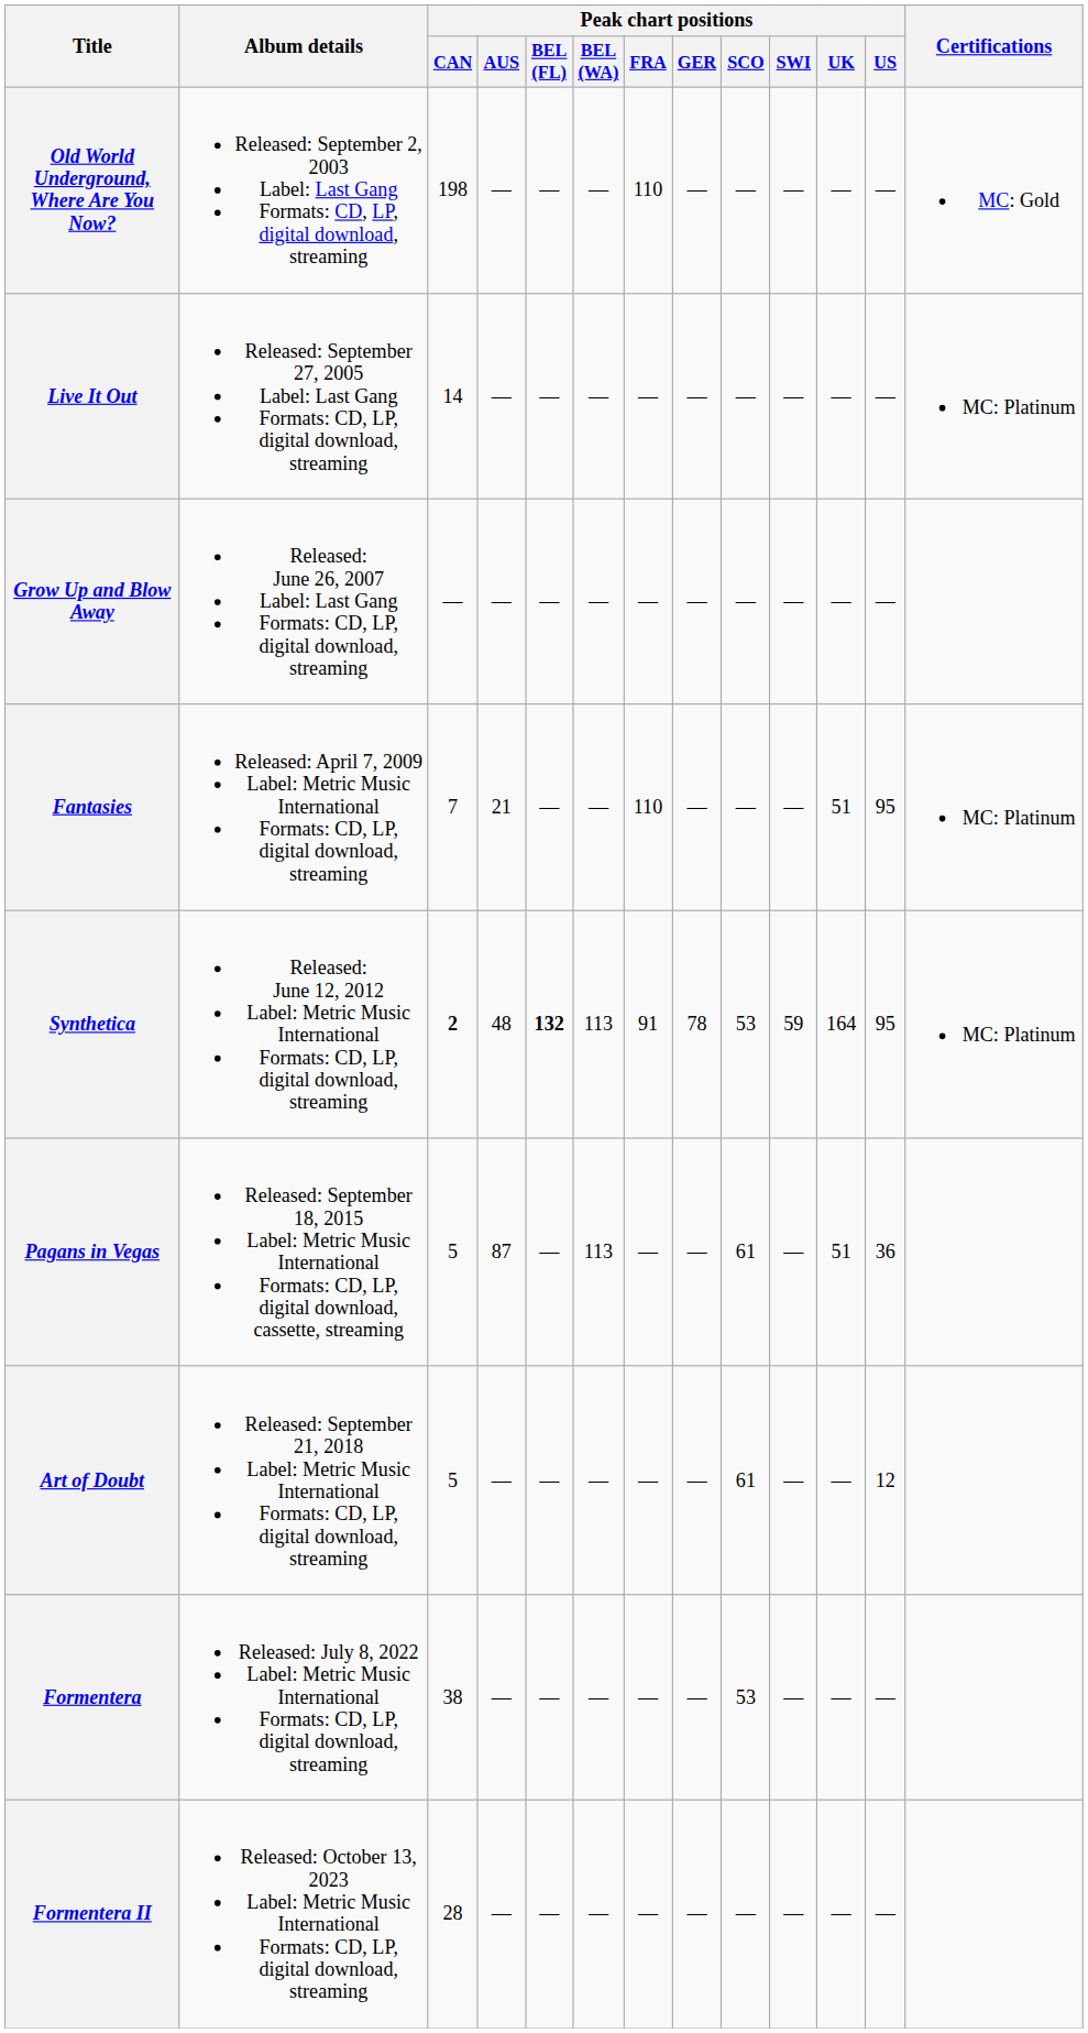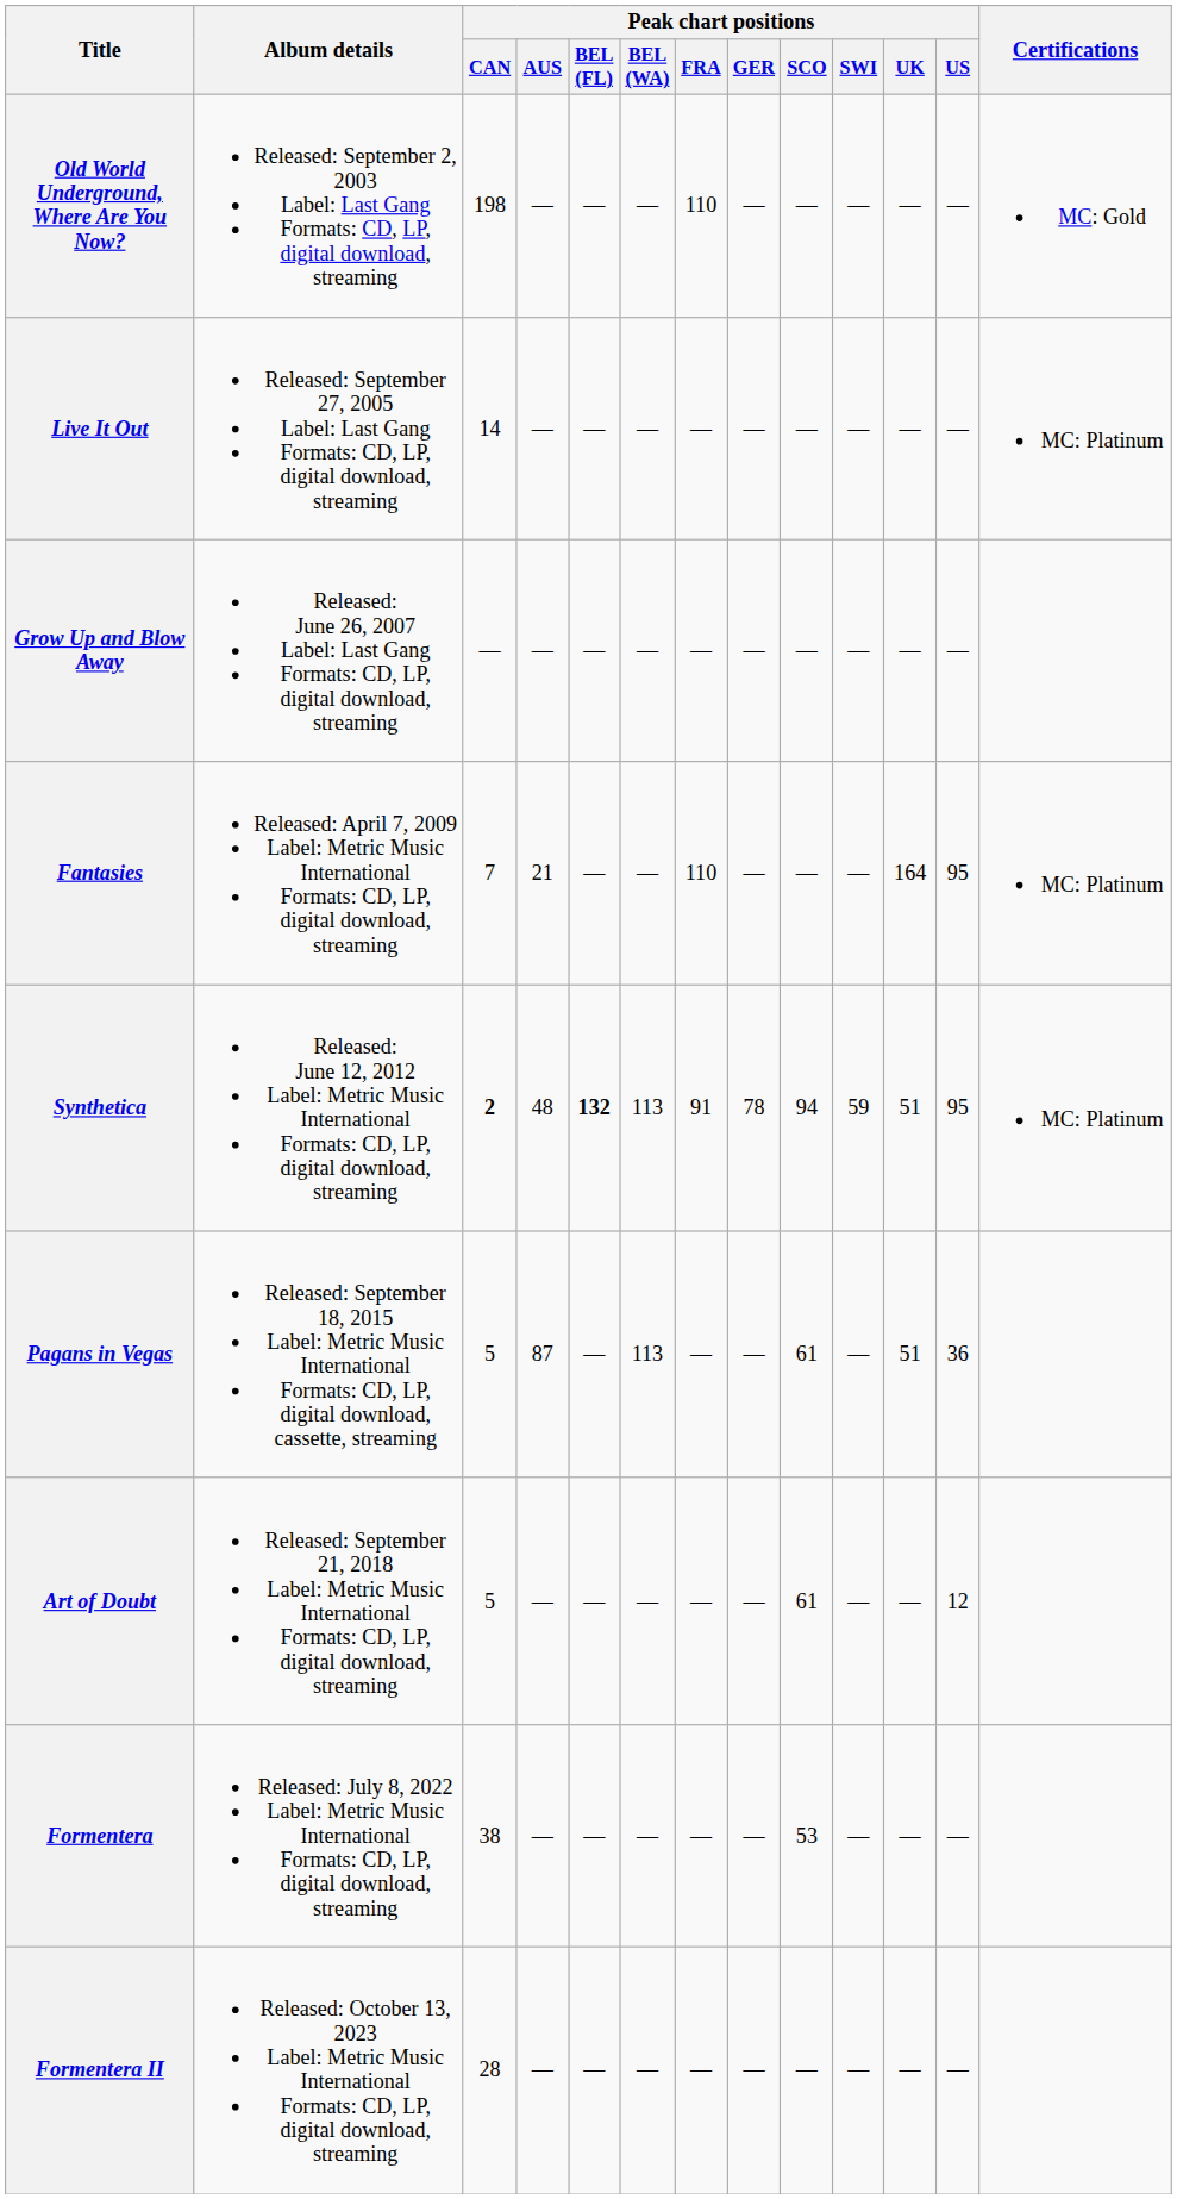 <table class="wikitable plainrowheaders" style="text-align:center;">
 <tr>
 <th scope="col" rowspan="2" style="width:12em;">Title</th>
 <th scope="col" rowspan="2" style="width:18em;">Album details</th>
 <th scope="col" colspan="10">Peak chart positions</th>
 <th scope="col" rowspan="2" style="width:12em;"><a href='#'>Certifications</a></th>
 </tr>
 <tr>
 <th scope="col" style="width:2.5em;font-size:90%;"><a href='#'>CAN</a><br></th>
 <th scope="col" style="width:2.5em;font-size:90%;"><a href='#'>AUS</a><br></th>
 <th scope="col" style="width:2.5em;font-size:90%;"><a href='#'>BEL<br>(FL)</a><br></th>
 <th scope="col" style="width:2.5em;font-size:90%;"><a href='#'>BEL<br>(WA)</a><br></th>
 <th scope="col" style="width:2.5em;font-size:90%;"><a href='#'>FRA</a><br></th>
 <th scope="col" style="width:2.5em;font-size:90%;"><a href='#'>GER</a><br></th>
 <th scope="col" style="width:2.5em;font-size:90%;"><a href='#'>SCO</a><br></th>
 <th scope="col" style="width:2.5em;font-size:90%;"><a href='#'>SWI</a><br></th>
 <th scope="col" style="width:3em;font-size:90%;"><a href='#'>UK</a><br></th>
 <th scope="col" style="width:2.5em;font-size:90%;"><a href='#'>US</a><br></th>
 </tr>
 <tr>
 <th scope="row"><em><a href='#'>Old World Underground, Where Are You Now?</a></em></th>
 <td><br><ul><li>Released: September 2, 2003 </li><li>Label: <a href='#'>Last Gang</a></li><li>Formats: <a href='#'>CD</a>, <a href='#'>LP</a>, <a href='#'>digital download</a>, streaming</li></ul></td>
 <td>198</td>
 <td>—</td>
 <td>—</td>
 <td>—</td>
 <td>110</td>
 <td>—</td>
 <td>—</td>
 <td>—</td>
 <td>—</td>
 <td>—</td>
 <td><br><ul><li><a href='#'>MC</a>: Gold</li></ul></td>
 </tr>
 <tr>
 <th scope="row"><em><a href='#'>Live It Out</a></em></th>
 <td><br><ul><li>Released: September 27, 2005 </li><li>Label: Last Gang</li><li>Formats: CD, LP, digital download, streaming</li></ul></td>
 <td>14</td>
 <td>—</td>
 <td>—</td>
 <td>—</td>
 <td>—</td>
 <td>—</td>
 <td>—</td>
 <td>—</td>
 <td>—</td>
 <td>—</td>
 <td><br><ul><li>MC: Platinum</li></ul></td>
 </tr>
 <tr>
 <th scope="row"><em><a href='#'>Grow Up and Blow Away</a></em></th>
 <td><br><ul><li>Released: June 26, 2007 </li><li>Label: Last Gang</li><li>Formats: CD, LP, digital download, streaming</li></ul></td>
 <td>—</td>
 <td>—</td>
 <td>—</td>
 <td>—</td>
 <td>—</td>
 <td>—</td>
 <td>—</td>
 <td>—</td>
 <td>—</td>
 <td>—</td>
 <td></td>
 </tr>
 <tr>
 <th scope="row"><em><a href='#'>Fantasies</a></em></th>
 <td><br><ul><li>Released: April 7, 2009 </li><li>Label: Metric Music International</li><li>Formats: CD, LP, digital download, streaming</li></ul></td>
 <td>7</td>
 <td>21</td>
 <td>—</td>
 <td>—</td>
 <td>110</td>
 <td>—</td>
 <td>—</td>
 <td>—</td>
-<td>51</td>
+<td>164</td>
 <td>95</td>
 <td><br><ul><li>MC: Platinum</li></ul></td>
 </tr>
 <tr>
 <th scope="row"><em><a href='#'>Synthetica</a></em></th>
 <td><br><ul><li>Released: June 12, 2012 </li><li>Label: Metric Music International</li><li>Formats: CD, LP, digital download, streaming</li></ul></td>
 <td><strong>2</strong></td>
 <td>48</td>
 <td><strong>132</strong></td>
 <td>113</td>
 <td>91</td>
 <td>78</td>
-<td>53</td>
+<td>94</td>
 <td>59</td>
-<td>164</td>
+<td>51</td>
 <td>95</td>
 <td><br><ul><li>MC: Platinum</li></ul></td>
 </tr>
 <tr>
 <th scope="row"><em><a href='#'>Pagans in Vegas</a></em></th>
 <td><br><ul><li>Released: September 18, 2015</li><li>Label: Metric Music International</li><li>Formats: CD, LP, digital download, cassette, streaming</li></ul></td>
 <td>5</td>
 <td>87</td>
 <td>—</td>
 <td>113</td>
 <td>—</td>
 <td>—</td>
 <td>61</td>
 <td>—</td>
 <td>51</td>
 <td>36</td>
 <td></td>
 </tr>
 <tr>
 <th scope="row"><em><a href='#'>Art of Doubt</a></em></th>
 <td><br><ul><li>Released: September 21, 2018</li><li>Label: Metric Music International</li><li>Formats: CD, LP, digital download, streaming</li></ul></td>
 <td>5</td>
 <td>—</td>
 <td>—</td>
 <td>—</td>
 <td>—</td>
 <td>—</td>
 <td>61</td>
 <td>—</td>
 <td>—</td>
 <td>12</td>
 <td></td>
 </tr>
 <tr>
 <th scope="row"><em><a href='#'>Formentera</a></em></th>
 <td><br><ul><li>Released: July 8, 2022</li><li>Label: Metric Music International</li><li>Formats: CD, LP, digital download, streaming</li></ul></td>
 <td>38</td>
 <td>—</td>
 <td>—</td>
 <td>—</td>
 <td>—</td>
 <td>—</td>
 <td>53</td>
 <td>—</td>
 <td>—</td>
 <td>—</td>
 <td></td>
 </tr>
 <tr>
 <th scope="row"><em><a href='#'>Formentera II</a></em></th>
 <td><br><ul><li>Released: October 13, 2023</li><li>Label: Metric Music International</li><li>Formats: CD, LP, digital download, streaming</li></ul></td>
 <td>28</td>
 <td>—</td>
 <td>—</td>
 <td>—</td>
 <td>—</td>
 <td>—</td>
 <td>—</td>
 <td>—</td>
 <td>—</td>
 <td>—</td>
 <td></td>
 </tr>
 </table>
